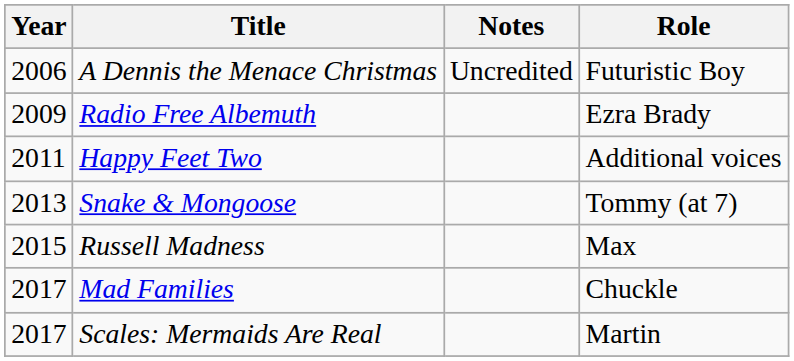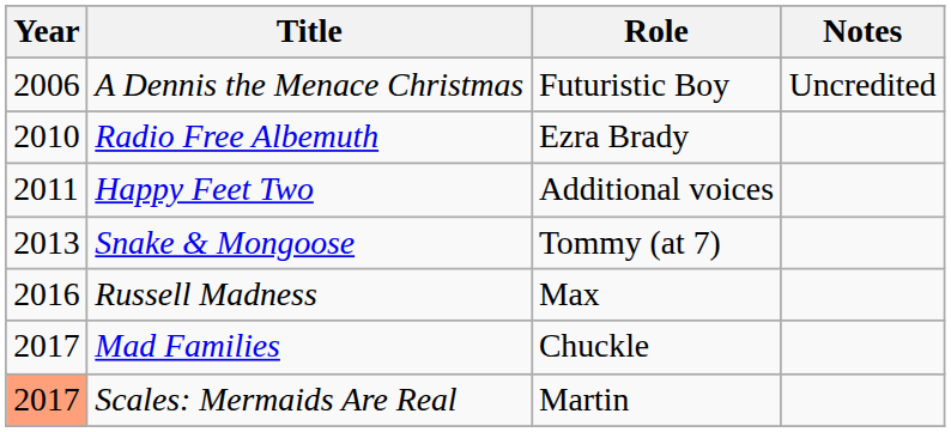 <table class="wikitable sortable">
 <tr>
 <th>Year</th>
 <th>Title</th>
+<th>Role</th>
 <th>Notes</th>
-<th>Role</th>
 </tr>
 <tr>
 <td>2006</td>
 <td><em>A Dennis the Menace Christmas</em></td>
+<td>Futuristic Boy</td>
 <td>Uncredited</td>
-<td>Futuristic Boy</td>
 </tr>
 <tr>
-<td>2009</td>
+<td>2010</td>
 <td><a href='#'><em>Radio Free Albemuth</em></a></td>
+<td>Ezra Brady</td>
 <td></td>
-<td>Ezra Brady</td>
 </tr>
 <tr>
 <td>2011</td>
 <td><em><a href='#'>Happy Feet Two</a></em></td>
+<td>Additional voices</td>
 <td></td>
-<td>Additional voices</td>
 </tr>
 <tr>
 <td>2013</td>
 <td><em><a href='#'>Snake & Mongoose</a></em></td>
+<td>Tommy (at 7)</td>
 <td></td>
-<td>Tommy (at 7)</td>
 </tr>
 <tr>
-<td>2015</td>
+<td>2016</td>
 <td><em>Russell Madness</em></td>
+<td>Max</td>
 <td></td>
-<td>Max</td>
 </tr>
 <tr>
 <td>2017</td>
 <td><em><a href='#'>Mad Families</a></em></td>
+<td>Chuckle</td>
 <td></td>
-<td>Chuckle</td>
 </tr>
 <tr>
-<td>2017</td>
+<td style="background: lightsalmon;">2017</td>
 <td><em>Scales: Mermaids Are Real</em></td>
+<td>Martin</td>
 <td></td>
-<td>Martin</td>
 </tr>
 </table>
